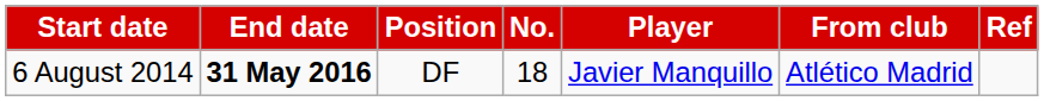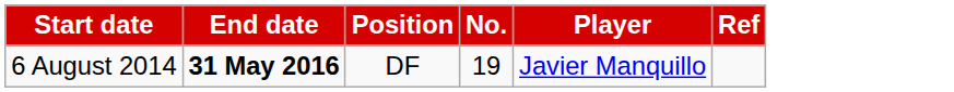 <table class="wikitable sortable">
 <tr>
 <th style="background:#d50000; color:white;">Start date</th>
 <th style="background:#d50000; color:white;">End date</th>
 <th style="background:#d50000; color:white;">Position</th>
 <th style="background:#d50000; color:white;">No.</th>
 <th style="background:#d50000; color:white;">Player</th>
-<th style="background:#d50000; color:white;">From club</th>
 <th style="background:#d50000; color:white;">Ref</th>
 </tr>
 <tr>
 <td>6 August 2014</td>
 <td><strong>31 May 2016</strong></td>
 <td style="text-align:center;">DF</td>
-<td style="text-align:center;">18</td>
+<td style="text-align:center;">19</td>
 <td style="text-align:left;"> <a href='#'>Javier Manquillo</a></td>
-<td style="text-align:left;"> <a href='#'>Atlético Madrid</a></td>
 <td></td>
 </tr>
 </table>
